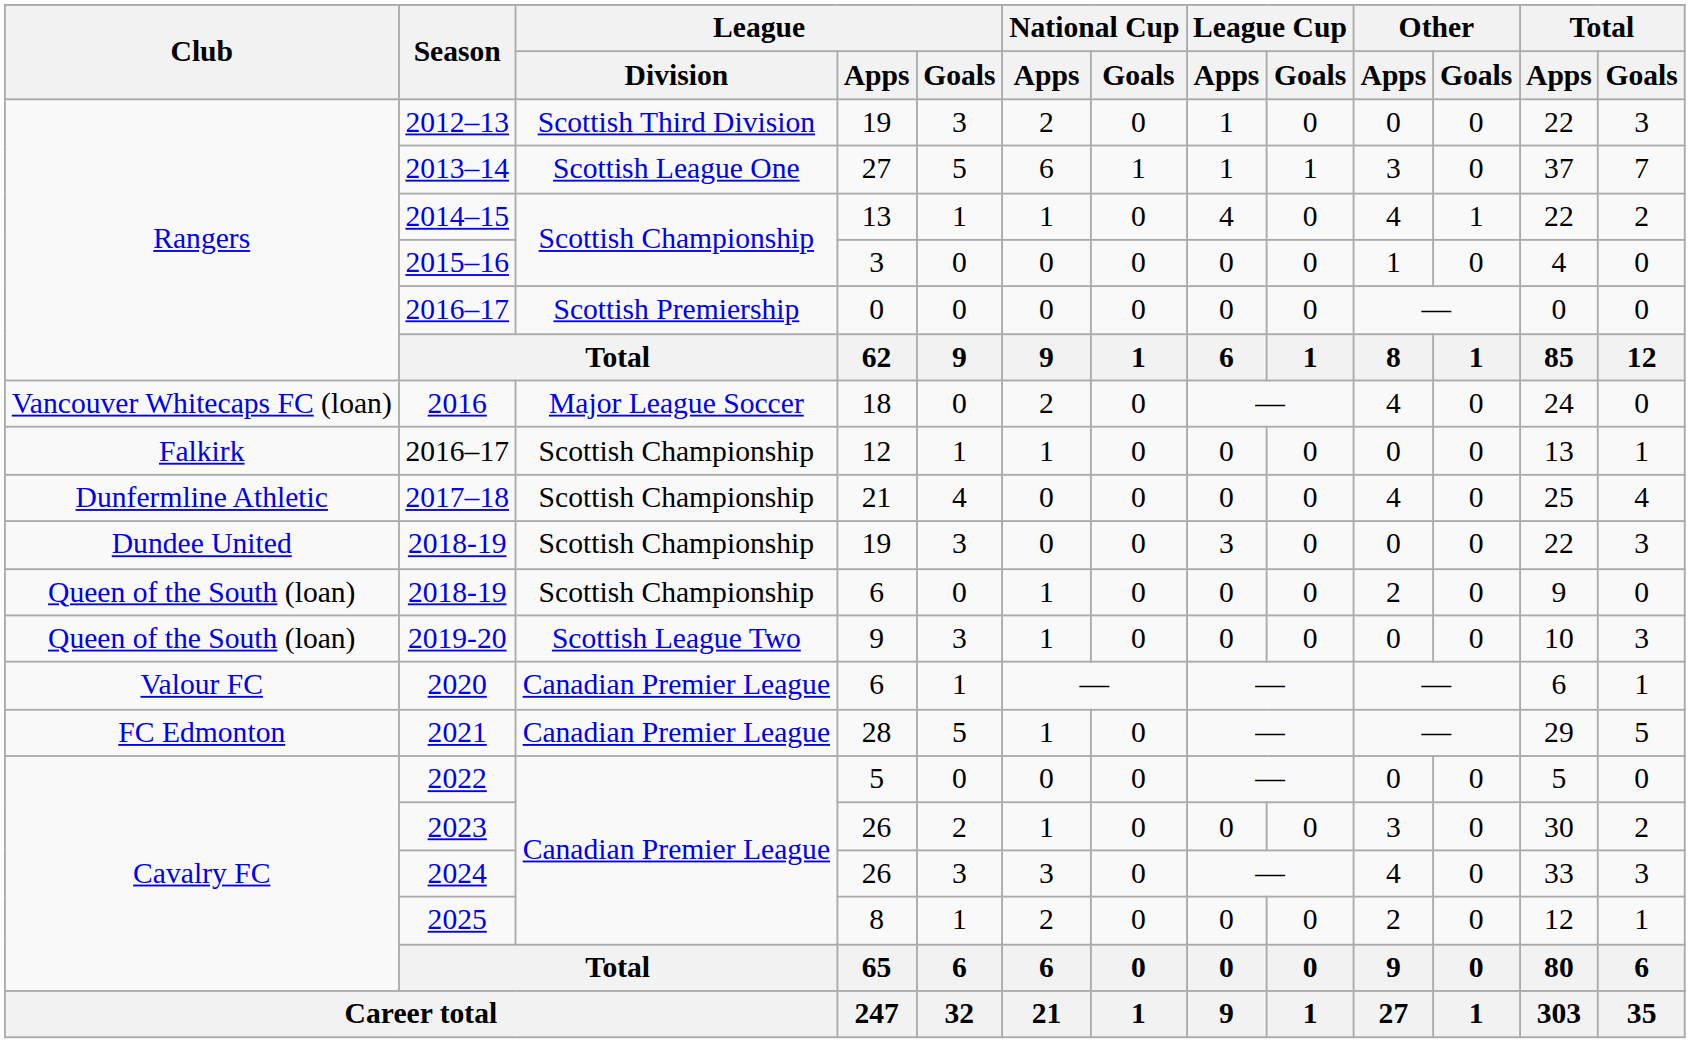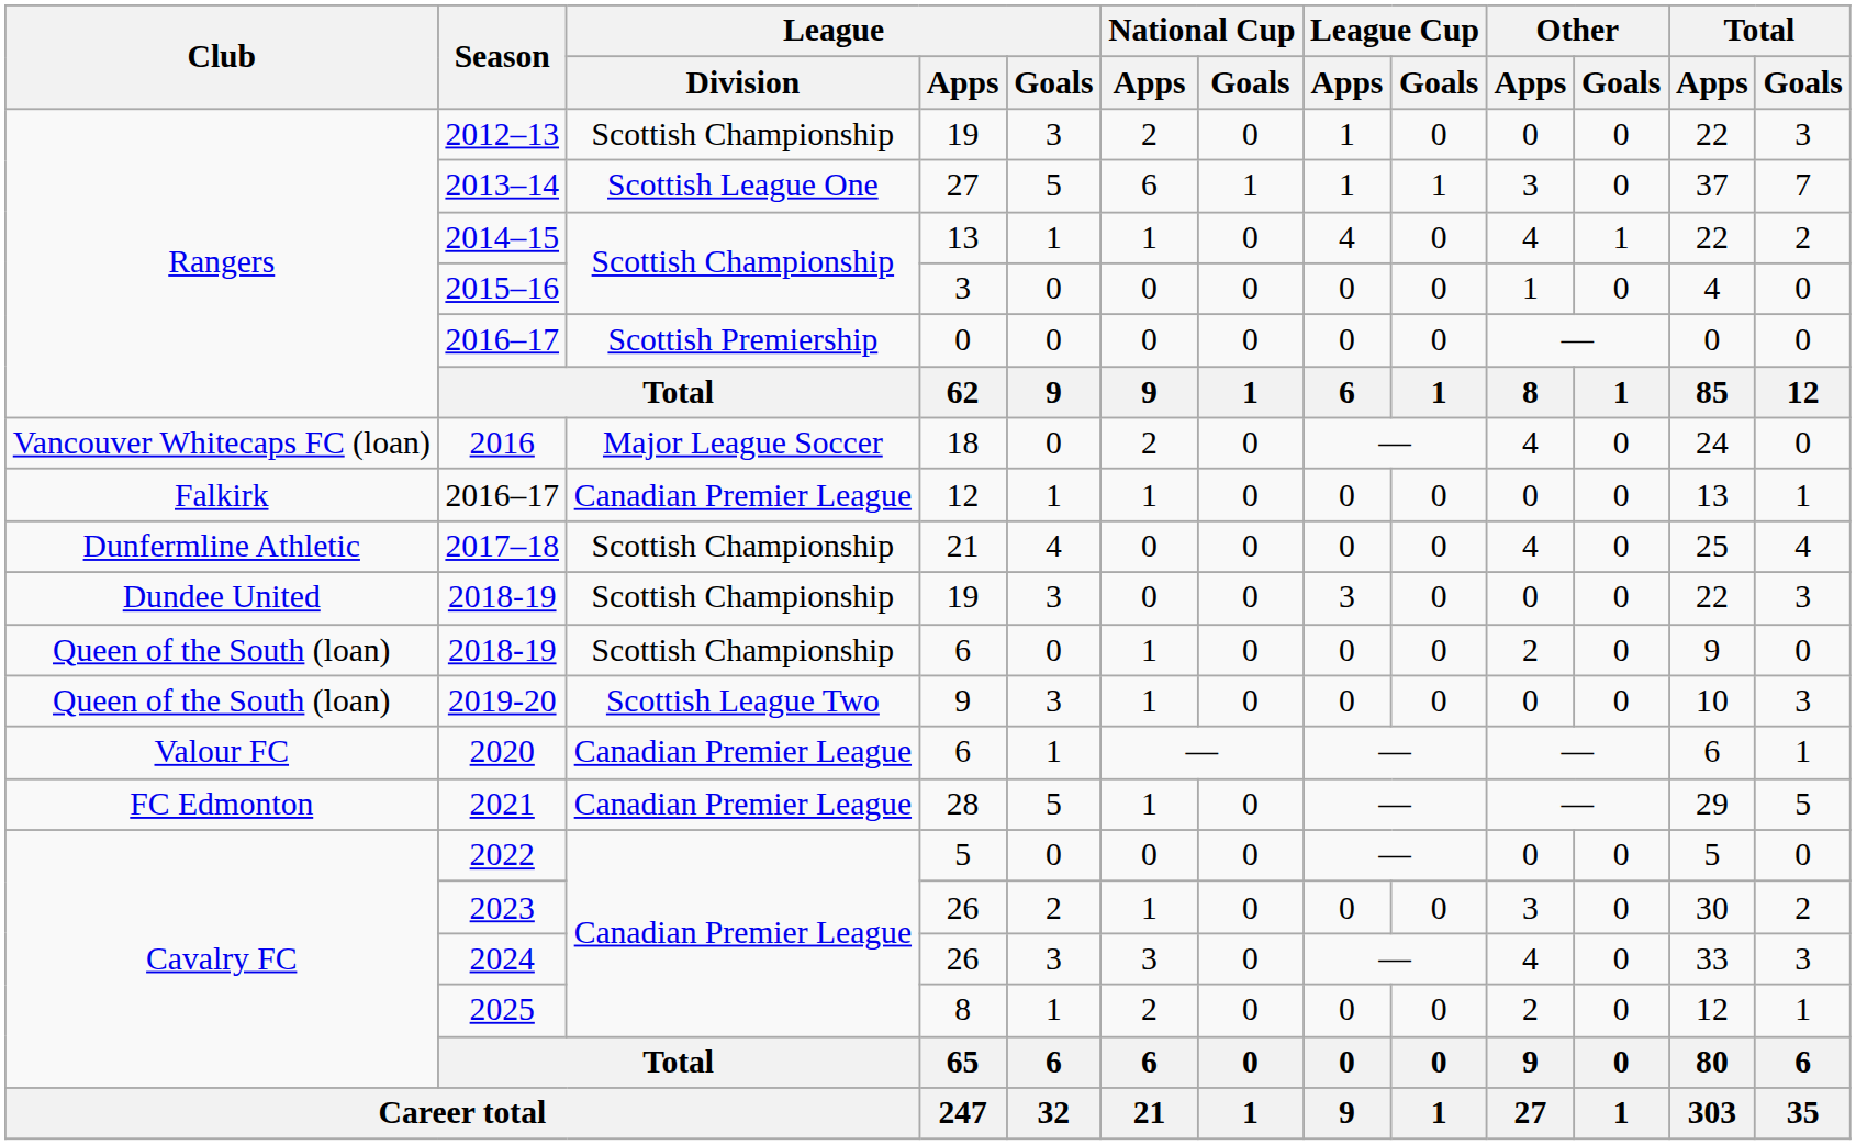 <table class="wikitable" style="text-align:center">
 <tr>
 <th rowspan="2">Club</th>
 <th rowspan="2">Season</th>
 <th colspan="3">League</th>
 <th colspan="2">National Cup</th>
 <th colspan="2">League Cup</th>
 <th colspan="2">Other</th>
 <th colspan="2">Total</th>
 </tr>
 <tr>
 <th>Division</th>
 <th>Apps</th>
 <th>Goals</th>
 <th>Apps</th>
 <th>Goals</th>
 <th>Apps</th>
 <th>Goals</th>
 <th>Apps</th>
 <th>Goals</th>
 <th>Apps</th>
 <th>Goals</th>
 </tr>
 <tr>
 <td rowspan="6"><a href='#'>Rangers</a></td>
 <td><a href='#'>2012–13</a></td>
-<td><a href='#'>Scottish Third Division</a></td>
+<td>Scottish Championship</td>
 <td>19</td>
 <td>3</td>
 <td>2</td>
 <td>0</td>
 <td>1</td>
 <td>0</td>
 <td>0</td>
 <td>0</td>
 <td>22</td>
 <td>3</td>
 </tr>
 <tr>
 <td><a href='#'>2013–14</a></td>
 <td><a href='#'>Scottish League One</a></td>
 <td>27</td>
 <td>5</td>
 <td>6</td>
 <td>1</td>
 <td>1</td>
 <td>1</td>
 <td>3</td>
 <td>0</td>
 <td>37</td>
 <td>7</td>
 </tr>
 <tr>
 <td><a href='#'>2014–15</a></td>
 <td rowspan="2"><a href='#'>Scottish Championship</a></td>
 <td>13</td>
 <td>1</td>
 <td>1</td>
 <td>0</td>
 <td>4</td>
 <td>0</td>
 <td>4</td>
 <td>1</td>
 <td>22</td>
 <td>2</td>
 </tr>
 <tr>
 <td><a href='#'>2015–16</a></td>
 <td>3</td>
 <td>0</td>
 <td>0</td>
 <td>0</td>
 <td>0</td>
 <td>0</td>
 <td>1</td>
 <td>0</td>
 <td>4</td>
 <td>0</td>
 </tr>
 <tr>
 <td><a href='#'>2016–17</a></td>
 <td><a href='#'>Scottish Premiership</a></td>
 <td>0</td>
 <td>0</td>
 <td>0</td>
 <td>0</td>
 <td>0</td>
 <td>0</td>
 <td colspan="2">—</td>
 <td>0</td>
 <td>0</td>
 </tr>
 <tr>
 <th colspan="2">Total</th>
 <th>62</th>
 <th>9</th>
 <th>9</th>
 <th>1</th>
 <th>6</th>
 <th>1</th>
 <th>8</th>
 <th>1</th>
 <th>85</th>
 <th>12</th>
 </tr>
 <tr>
 <td><a href='#'>Vancouver Whitecaps FC</a> (loan)</td>
 <td><a href='#'>2016</a></td>
 <td><a href='#'>Major League Soccer</a></td>
 <td>18</td>
 <td>0</td>
 <td>2</td>
 <td>0</td>
 <td colspan="2">—</td>
 <td>4</td>
 <td>0</td>
 <td>24</td>
 <td>0</td>
 </tr>
 <tr>
 <td><a href='#'>Falkirk</a></td>
 <td>2016–17</td>
-<td>Scottish Championship</td>
+<td><a href='#'>Canadian Premier League</a></td>
 <td>12</td>
 <td>1</td>
 <td>1</td>
 <td>0</td>
 <td>0</td>
 <td>0</td>
 <td>0</td>
 <td>0</td>
 <td>13</td>
 <td>1</td>
 </tr>
 <tr>
 <td><a href='#'>Dunfermline Athletic</a></td>
 <td><a href='#'>2017–18</a></td>
 <td>Scottish Championship</td>
 <td>21</td>
 <td>4</td>
 <td>0</td>
 <td>0</td>
 <td>0</td>
 <td>0</td>
 <td>4</td>
 <td>0</td>
 <td>25</td>
 <td>4</td>
 </tr>
 <tr>
 <td><a href='#'>Dundee United</a></td>
 <td><a href='#'>2018-19</a></td>
 <td>Scottish Championship</td>
 <td>19</td>
 <td>3</td>
 <td>0</td>
 <td>0</td>
 <td>3</td>
 <td>0</td>
 <td>0</td>
 <td>0</td>
 <td>22</td>
 <td>3</td>
 </tr>
 <tr>
 <td><a href='#'>Queen of the South</a> (loan)</td>
 <td><a href='#'>2018-19</a></td>
 <td>Scottish Championship</td>
 <td>6</td>
 <td>0</td>
 <td>1</td>
 <td>0</td>
 <td>0</td>
 <td>0</td>
 <td>2</td>
 <td>0</td>
 <td>9</td>
 <td>0</td>
 </tr>
 <tr>
 <td><a href='#'>Queen of the South</a> (loan)</td>
 <td><a href='#'>2019-20</a></td>
 <td><a href='#'>Scottish League Two</a></td>
 <td>9</td>
 <td>3</td>
 <td>1</td>
 <td>0</td>
 <td>0</td>
 <td>0</td>
 <td>0</td>
 <td>0</td>
 <td>10</td>
 <td>3</td>
 </tr>
 <tr>
 <td><a href='#'>Valour FC</a></td>
 <td><a href='#'>2020</a></td>
 <td><a href='#'>Canadian Premier League</a></td>
 <td>6</td>
 <td>1</td>
 <td colspan="2">—</td>
 <td colspan="2">—</td>
 <td colspan="2">—</td>
 <td>6</td>
 <td>1</td>
 </tr>
 <tr>
 <td><a href='#'>FC Edmonton</a></td>
 <td><a href='#'>2021</a></td>
 <td><a href='#'>Canadian Premier League</a></td>
 <td>28</td>
 <td>5</td>
 <td>1</td>
 <td>0</td>
 <td colspan="2">—</td>
 <td colspan="2">—</td>
 <td>29</td>
 <td>5</td>
 </tr>
 <tr>
 <td rowspan="5"><a href='#'>Cavalry FC</a></td>
 <td><a href='#'>2022</a></td>
 <td rowspan="4"><a href='#'>Canadian Premier League</a></td>
 <td>5</td>
 <td>0</td>
 <td>0</td>
 <td>0</td>
 <td colspan="2">—</td>
 <td>0</td>
 <td>0</td>
 <td>5</td>
 <td>0</td>
 </tr>
 <tr>
 <td><a href='#'>2023</a></td>
 <td>26</td>
 <td>2</td>
 <td>1</td>
 <td>0</td>
 <td>0</td>
 <td>0</td>
 <td>3</td>
 <td>0</td>
 <td>30</td>
 <td>2</td>
 </tr>
 <tr>
 <td><a href='#'>2024</a></td>
 <td>26</td>
 <td>3</td>
 <td>3</td>
 <td>0</td>
 <td colspan="2">—</td>
 <td>4</td>
 <td>0</td>
 <td>33</td>
 <td>3</td>
 </tr>
 <tr>
 <td><a href='#'>2025</a></td>
 <td>8</td>
 <td>1</td>
 <td>2</td>
 <td>0</td>
 <td>0</td>
 <td>0</td>
 <td>2</td>
 <td>0</td>
 <td>12</td>
 <td>1</td>
 </tr>
 <tr>
 <th colspan="2">Total</th>
 <th>65</th>
 <th>6</th>
 <th>6</th>
 <th>0</th>
 <th>0</th>
 <th>0</th>
 <th>9</th>
 <th>0</th>
 <th>80</th>
 <th>6</th>
 </tr>
 <tr>
 <th colspan="3">Career total</th>
 <th>247</th>
 <th>32</th>
 <th>21</th>
 <th>1</th>
 <th>9</th>
 <th>1</th>
 <th>27</th>
 <th>1</th>
 <th>303</th>
 <th>35</th>
 </tr>
 </table>
